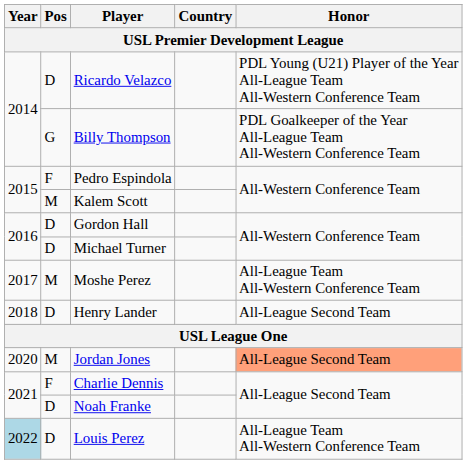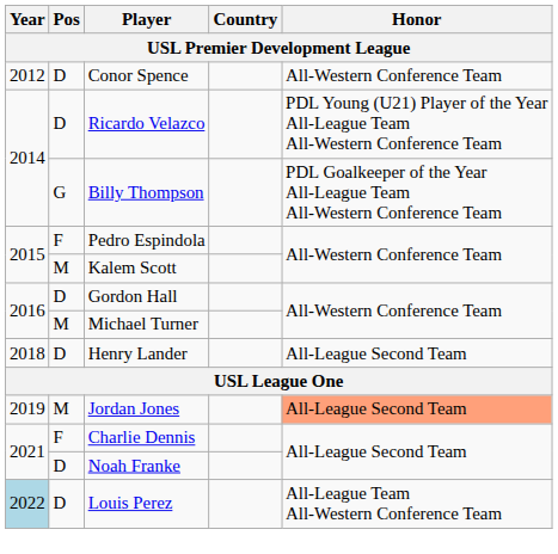 <table class="wikitable">
 <tr>
 <th>Year</th>
 <th>Pos</th>
 <th>Player</th>
 <th>Country</th>
 <th>Honor</th>
 </tr>
 <tr>
 <th colspan=5>USL Premier Development League</th>
+</tr>
+<tr>
+<td>2012</td>
+<td>D</td>
+<td>Conor Spence</td>
+<td></td>
+<td>All-Western Conference Team</td>
 </tr>
 <tr>
 <td rowspan=2>2014</td>
 <td>D</td>
 <td><a href='#'>Ricardo Velazco</a></td>
 <td></td>
 <td>PDL Young (U21) Player of the Year<br>All-League Team<br>All-Western Conference Team</td>
 </tr>
 <tr>
 <td>G</td>
 <td><a href='#'>Billy Thompson</a></td>
 <td></td>
 <td>PDL Goalkeeper of the Year<br>All-League Team<br>All-Western Conference Team</td>
 </tr>
 <tr>
 <td rowspan=2>2015</td>
 <td>F</td>
 <td>Pedro Espindola</td>
 <td></td>
 <td rowspan=2>All-Western Conference Team</td>
 </tr>
 <tr>
 <td>M</td>
 <td>Kalem Scott</td>
 <td></td>
 </tr>
 <tr>
 <td rowspan=2>2016</td>
 <td>D</td>
 <td>Gordon Hall</td>
 <td></td>
 <td rowspan=2>All-Western Conference Team</td>
 </tr>
 <tr>
-<td>D</td>
+<td>M</td>
 <td>Michael Turner</td>
 <td></td>
-</tr>
-<tr>
-<td>2017</td>
-<td>M</td>
-<td>Moshe Perez</td>
-<td></td>
-<td>All-League Team<br>All-Western Conference Team</td>
 </tr>
 <tr>
 <td>2018</td>
 <td>D</td>
 <td>Henry Lander</td>
 <td></td>
 <td>All-League Second Team</td>
 </tr>
 <tr>
 <th colspan=5>USL League One</th>
 </tr>
 <tr>
-<td>2020</td>
+<td>2019</td>
 <td>M</td>
 <td><a href='#'>Jordan Jones</a></td>
 <td></td>
 <td style="background: lightsalmon;">All-League Second Team</td>
 </tr>
 <tr>
 <td rowspan=2>2021</td>
 <td>F</td>
 <td><a href='#'>Charlie Dennis</a></td>
 <td></td>
 <td rowspan=2>All-League Second Team</td>
 </tr>
 <tr>
 <td>D</td>
 <td><a href='#'>Noah Franke</a></td>
 <td></td>
 </tr>
 <tr>
 <td style="background: lightblue;">2022</td>
 <td>D</td>
 <td><a href='#'>Louis Perez</a></td>
 <td></td>
 <td>All-League Team<br>All-Western Conference Team</td>
 </tr>
 </table>
